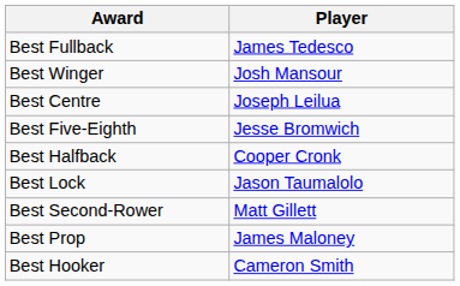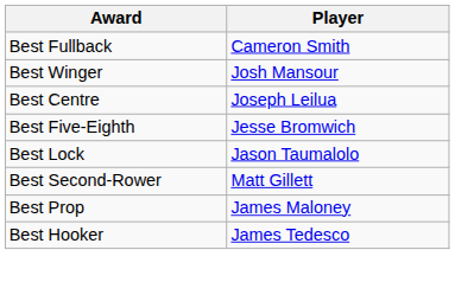 <table class="wikitable">
 <tr>
 <th width=200>Award</th>
 <th width=200 abbr="Player">Player</th>
 </tr>
 <tr>
 <td>Best Fullback</td>
-<td> <a href='#'>James Tedesco</a></td>
+<td> <a href='#'>Cameron Smith</a></td>
 </tr>
 <tr>
 <td>Best Winger</td>
 <td> <a href='#'>Josh Mansour</a></td>
 </tr>
 <tr>
 <td>Best Centre</td>
 <td> <a href='#'>Joseph Leilua</a></td>
 </tr>
 <tr>
 <td>Best Five-Eighth</td>
 <td> <a href='#'>Jesse Bromwich</a></td>
-</tr>
-<tr>
-<td>Best Halfback</td>
-<td> <a href='#'>Cooper Cronk</a></td>
 </tr>
 <tr>
 <td>Best Lock</td>
 <td> <a href='#'>Jason Taumalolo</a></td>
 </tr>
 <tr>
 <td>Best Second-Rower</td>
 <td> <a href='#'>Matt Gillett</a></td>
 </tr>
 <tr>
 <td>Best Prop</td>
 <td> <a href='#'>James Maloney</a></td>
 </tr>
 <tr>
 <td>Best Hooker</td>
-<td> <a href='#'>Cameron Smith</a></td>
+<td> <a href='#'>James Tedesco</a></td>
 </tr>
 </table>
